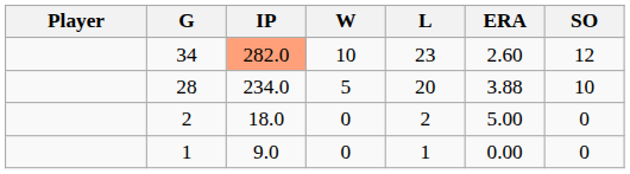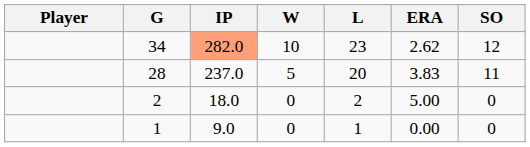 <table class="wikitable sortable">
 <tr>
 <th bgcolor="#DDDDFF" width="16%">Player</th>
 <th bgcolor="#DDDDFF" width="9%">G</th>
 <th bgcolor="#DDDDFF" width="9%">IP</th>
 <th bgcolor="#DDDDFF" width="9%">W</th>
 <th bgcolor="#DDDDFF" width="9%">L</th>
 <th bgcolor="#DDDDFF" width="9%">ERA</th>
 <th bgcolor="#DDDDFF" width="9%">SO</th>
 </tr>
 <tr align="center">
 <td></td>
 <td>34</td>
 <td style="background: lightsalmon;">282.0</td>
 <td>10</td>
 <td>23</td>
-<td>2.60</td>
+<td>2.62</td>
 <td>12</td>
 </tr>
 <tr align="center">
 <td></td>
 <td>28</td>
-<td>234.0</td>
+<td>237.0</td>
 <td>5</td>
 <td>20</td>
-<td>3.88</td>
-<td>10</td>
+<td>3.83</td>
+<td>11</td>
 </tr>
 <tr align="center">
 <td></td>
 <td>2</td>
 <td>18.0</td>
 <td>0</td>
 <td>2</td>
 <td>5.00</td>
 <td>0</td>
 </tr>
 <tr align="center">
 <td></td>
 <td>1</td>
 <td>9.0</td>
 <td>0</td>
 <td>1</td>
 <td>0.00</td>
 <td>0</td>
 </tr>
 </table>
